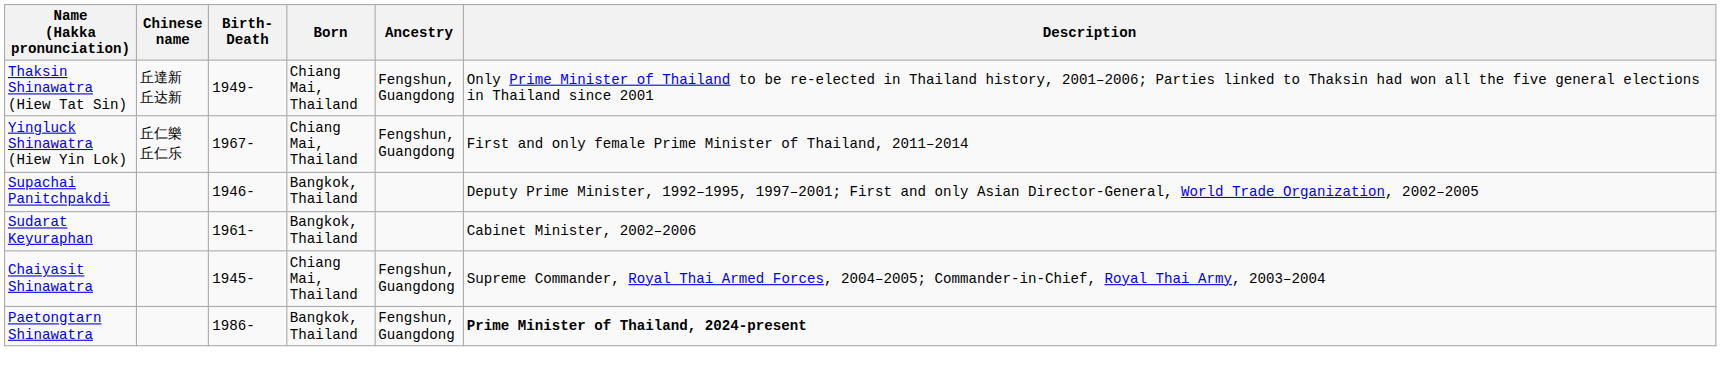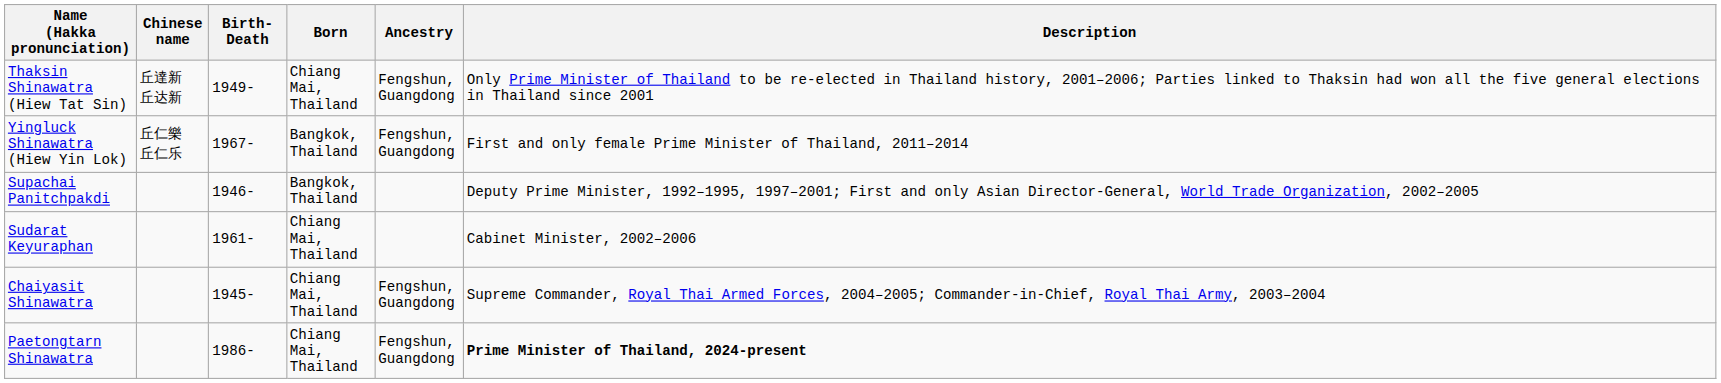 <table class="wikitable">
 <tr>
 <th width="115">Name<br>(Hakka pronunciation)</th>
 <th width="60">Chinese name</th>
 <th width="65">Birth-Death</th>
 <th width="75">Born</th>
 <th width="75">Ancestry</th>
 <th>Description</th>
 </tr>
 <tr>
 <td><a href='#'>Thaksin Shinawatra</a><br>(Hiew Tat Sin)</td>
 <td>丘達新<br>丘达新</td>
 <td>1949-</td>
 <td>Chiang Mai, Thailand</td>
 <td>Fengshun, Guangdong</td>
 <td>Only <a href='#'>Prime Minister of Thailand</a> to be re-elected in Thailand history, 2001–2006; Parties linked to Thaksin had won all the five general elections in Thailand since 2001</td>
 </tr>
 <tr>
 <td><a href='#'>Yingluck Shinawatra</a><br>(Hiew Yin Lok)</td>
 <td>丘仁樂<br>丘仁乐</td>
 <td>1967-</td>
-<td>Chiang Mai, Thailand</td>
+<td>Bangkok, Thailand</td>
 <td>Fengshun, Guangdong</td>
 <td>First and only female Prime Minister of Thailand, 2011–2014</td>
 </tr>
 <tr>
 <td><a href='#'>Supachai Panitchpakdi</a></td>
 <td></td>
 <td>1946-</td>
 <td>Bangkok, Thailand</td>
 <td></td>
 <td>Deputy Prime Minister, 1992–1995, 1997–2001; First and only Asian Director-General, <a href='#'>World Trade Organization</a>, 2002–2005</td>
 </tr>
 <tr>
 <td><a href='#'>Sudarat Keyuraphan</a></td>
 <td></td>
 <td>1961-</td>
-<td>Bangkok, Thailand</td>
+<td>Chiang Mai, Thailand</td>
 <td></td>
 <td>Cabinet Minister, 2002–2006</td>
 </tr>
 <tr>
 <td><a href='#'>Chaiyasit Shinawatra</a></td>
 <td></td>
 <td>1945-</td>
 <td>Chiang Mai, Thailand</td>
 <td>Fengshun, Guangdong</td>
 <td>Supreme Commander, <a href='#'>Royal Thai Armed Forces</a>, 2004–2005; Commander-in-Chief, <a href='#'>Royal Thai Army</a>, 2003–2004</td>
 </tr>
 <tr>
 <td><a href='#'>Paetongtarn Shinawatra</a></td>
 <td></td>
 <td>1986-</td>
-<td>Bangkok, Thailand</td>
+<td>Chiang Mai, Thailand</td>
 <td>Fengshun, Guangdong</td>
 <td><strong>Prime Minister of Thailand, 2024-present</strong></td>
 </tr>
 </table>
